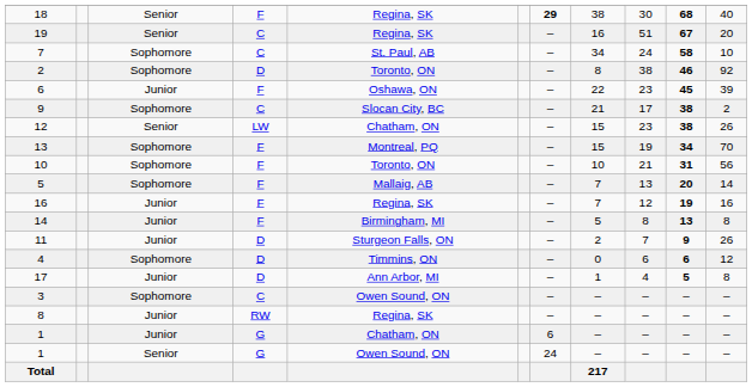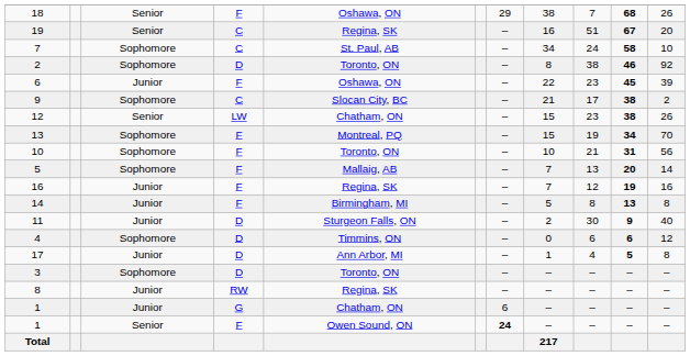 <table class="wikitable sortable" width ="1000">
 <tr align="center">
 </tr>
 <tr align="center" bgcolor=>
 <td>18</td>
 <td></td>
 <td>Senior</td>
 <td><a href='#'>F</a></td>
-<td><a href='#'>Regina</a>, <a href='#'>SK</a></td>
+<td><a href='#'>Oshawa</a>, <a href='#'>ON</a></td>
 <td></td>
-<td><strong>29</strong></td>
+<td>29</td>
 <td>38</td>
-<td>30</td>
+<td>7</td>
 <td><strong>68</strong></td>
-<td>40</td>
+<td>26</td>
 </tr>
 <tr align="center" bgcolor="#f0f0f0">
 <td>19</td>
 <td></td>
 <td>Senior</td>
 <td><a href='#'>C</a></td>
 <td><a href='#'>Regina</a>, <a href='#'>SK</a></td>
 <td></td>
 <td>–</td>
 <td>16</td>
 <td>51</td>
 <td><strong>67</strong></td>
 <td>20</td>
 </tr>
 <tr align="center" bgcolor=>
 <td>7</td>
 <td></td>
 <td>Sophomore</td>
 <td><a href='#'>C</a></td>
 <td><a href='#'>St. Paul</a>, <a href='#'>AB</a></td>
 <td></td>
 <td>–</td>
 <td>34</td>
 <td>24</td>
 <td><strong>58</strong></td>
 <td>10</td>
 </tr>
 <tr align="center" bgcolor="#f0f0f0">
 <td>2</td>
 <td></td>
 <td>Sophomore</td>
 <td><a href='#'>D</a></td>
 <td><a href='#'>Toronto</a>, <a href='#'>ON</a></td>
 <td></td>
 <td>–</td>
 <td>8</td>
 <td>38</td>
 <td><strong>46</strong></td>
 <td>92</td>
 </tr>
 <tr align="center" bgcolor=>
 <td>6</td>
 <td></td>
 <td>Junior</td>
 <td><a href='#'>F</a></td>
 <td><a href='#'>Oshawa</a>, <a href='#'>ON</a></td>
 <td></td>
 <td>–</td>
 <td>22</td>
 <td>23</td>
 <td><strong>45</strong></td>
 <td>39</td>
 </tr>
 <tr align="center" bgcolor="#f0f0f0">
 <td>9</td>
 <td></td>
 <td>Sophomore</td>
 <td><a href='#'>C</a></td>
 <td><a href='#'>Slocan City</a>, <a href='#'>BC</a></td>
 <td></td>
 <td>–</td>
 <td>21</td>
 <td>17</td>
 <td><strong>38</strong></td>
 <td>2</td>
 </tr>
 <tr align="center" bgcolor=>
 <td>12</td>
 <td></td>
 <td>Senior</td>
 <td><a href='#'>LW</a></td>
 <td><a href='#'>Chatham</a>, <a href='#'>ON</a></td>
 <td></td>
 <td>–</td>
 <td>15</td>
 <td>23</td>
 <td><strong>38</strong></td>
 <td>26</td>
 </tr>
 <tr align="center" bgcolor="#f0f0f0">
 <td>13</td>
 <td></td>
 <td>Sophomore</td>
 <td><a href='#'>F</a></td>
 <td><a href='#'>Montreal</a>, <a href='#'>PQ</a></td>
 <td></td>
 <td>–</td>
 <td>15</td>
 <td>19</td>
 <td><strong>34</strong></td>
 <td>70</td>
 </tr>
 <tr align="center" bgcolor=>
 <td>10</td>
 <td></td>
 <td>Sophomore</td>
 <td><a href='#'>F</a></td>
 <td><a href='#'>Toronto</a>, <a href='#'>ON</a></td>
 <td></td>
 <td>–</td>
 <td>10</td>
 <td>21</td>
 <td><strong>31</strong></td>
 <td>56</td>
 </tr>
 <tr align="center" bgcolor="#f0f0f0">
 <td>5</td>
 <td></td>
 <td>Sophomore</td>
 <td><a href='#'>F</a></td>
 <td><a href='#'>Mallaig</a>, <a href='#'>AB</a></td>
 <td></td>
 <td>–</td>
 <td>7</td>
 <td>13</td>
 <td><strong>20</strong></td>
 <td>14</td>
 </tr>
 <tr align="center" bgcolor=>
 <td>16</td>
 <td></td>
 <td>Junior</td>
 <td><a href='#'>F</a></td>
 <td><a href='#'>Regina</a>, <a href='#'>SK</a></td>
 <td></td>
 <td>–</td>
 <td>7</td>
 <td>12</td>
 <td><strong>19</strong></td>
 <td>16</td>
 </tr>
 <tr align="center" bgcolor="#f0f0f0">
 <td>14</td>
 <td></td>
 <td>Junior</td>
 <td><a href='#'>F</a></td>
 <td><a href='#'>Birmingham</a>, <a href='#'>MI</a></td>
 <td></td>
 <td>–</td>
 <td>5</td>
 <td>8</td>
 <td><strong>13</strong></td>
 <td>8</td>
 </tr>
 <tr align="center" bgcolor=>
 <td>11</td>
 <td></td>
 <td>Junior</td>
 <td><a href='#'>D</a></td>
 <td><a href='#'>Sturgeon Falls</a>, <a href='#'>ON</a></td>
 <td></td>
 <td>–</td>
 <td>2</td>
-<td>7</td>
+<td>30</td>
 <td><strong>9</strong></td>
-<td>26</td>
+<td>40</td>
 </tr>
 <tr align="center" bgcolor="#f0f0f0">
 <td>4</td>
 <td></td>
 <td>Sophomore</td>
 <td><a href='#'>D</a></td>
 <td><a href='#'>Timmins</a>, <a href='#'>ON</a></td>
 <td></td>
 <td>–</td>
 <td>0</td>
 <td>6</td>
 <td><strong>6</strong></td>
 <td>12</td>
 </tr>
 <tr align="center" bgcolor=>
 <td>17</td>
 <td></td>
 <td>Junior</td>
 <td><a href='#'>D</a></td>
 <td><a href='#'>Ann Arbor</a>, <a href='#'>MI</a></td>
 <td></td>
 <td>–</td>
 <td>1</td>
 <td>4</td>
 <td><strong>5</strong></td>
 <td>8</td>
 </tr>
 <tr align="center" bgcolor="#f0f0f0">
 <td>3</td>
 <td></td>
 <td>Sophomore</td>
-<td><a href='#'>C</a></td>
-<td><a href='#'>Owen Sound</a>, <a href='#'>ON</a></td>
+<td><a href='#'>D</a></td>
+<td><a href='#'>Toronto</a>, <a href='#'>ON</a></td>
 <td></td>
 <td>–</td>
 <td>–</td>
 <td>–</td>
 <td>–</td>
 <td>–</td>
 </tr>
 <tr align="center" bgcolor="">
 <td>8</td>
 <td></td>
 <td>Junior</td>
 <td><a href='#'>RW</a></td>
 <td><a href='#'>Regina</a>, <a href='#'>SK</a></td>
 <td></td>
 <td>–</td>
 <td>–</td>
 <td>–</td>
 <td>–</td>
 <td>–</td>
 </tr>
 <tr align="center" bgcolor="#f0f0f0">
 <td>1</td>
 <td></td>
 <td>Junior</td>
 <td><a href='#'>G</a></td>
 <td><a href='#'>Chatham</a>, <a href='#'>ON</a></td>
 <td></td>
 <td>6</td>
 <td>–</td>
 <td>–</td>
 <td>–</td>
 <td>–</td>
 </tr>
 <tr align="center" bgcolor=>
 <td>1</td>
 <td></td>
 <td>Senior</td>
-<td><a href='#'>G</a></td>
+<td><a href='#'>F</a></td>
 <td><a href='#'>Owen Sound</a>, <a href='#'>ON</a></td>
 <td></td>
-<td>24</td>
+<td><strong>24</strong></td>
 <td>–</td>
 <td>–</td>
 <td>–</td>
 <td>–</td>
 </tr>
 <tr>
 <th>Total</th>
 <th></th>
 <th></th>
 <th></th>
 <th></th>
 <th></th>
 <th></th>
 <th>217</th>
 <th></th>
 <th></th>
 <th></th>
 </tr>
 </table>
